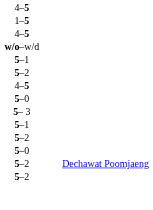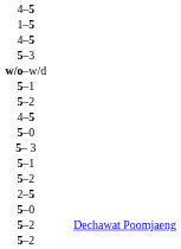 <table width="100%" cellspacing="1">
 <tr>
 <th width=45%></th>
 <th width=10%></th>
 <th width=45%></th>
 </tr>
 <tr>
 <td></td>
 <td align=center>4–<strong>5</strong></td>
 <td><strong></strong></td>
 </tr>
 <tr>
 <td></td>
 <td align=center>1–<strong>5</strong></td>
 <td><strong></strong></td>
 </tr>
 <tr>
 <td></td>
 <td align=center>4–<strong>5</strong></td>
 <td><strong></strong></td>
+</tr>
+<tr>
+<td><strong></strong></td>
+<td align=center><strong>5</strong>–3</td>
+<td></td>
 </tr>
 <tr>
 <td><strong></strong></td>
 <td align=center><strong>w/o</strong>–w/d</td>
 <td></td>
 </tr>
 <tr>
 <td><strong></strong></td>
 <td align=center><strong>5</strong>–1</td>
 <td></td>
 </tr>
 <tr>
 <td><strong></strong></td>
 <td align=center><strong>5</strong>–2</td>
 <td></td>
 </tr>
 <tr>
 <td></td>
 <td align=center>4–<strong>5</strong></td>
 <td><strong></strong></td>
 </tr>
 <tr>
 <td><strong></strong></td>
 <td align=center><strong>5</strong>–0</td>
 <td></td>
 </tr>
 <tr>
 <td><strong></strong></td>
 <td align=center><strong>5</strong>– 3</td>
 <td></td>
 </tr>
 <tr>
 <td><strong></strong></td>
 <td align=center><strong>5</strong>–1</td>
 <td></td>
 </tr>
 <tr>
 <td><strong></strong></td>
 <td align=center><strong>5</strong>–2</td>
 <td></td>
 </tr>
 <tr>
+<td></td>
+<td align=center>2–<strong>5</strong></td>
+<td><strong></strong></td>
+</tr>
+<tr>
 <td><strong></strong></td>
 <td align=center><strong>5</strong>–0</td>
 <td></td>
 </tr>
 <tr>
 <td><strong></strong></td>
 <td align=center><strong>5</strong>–2</td>
 <td> <a href='#'>Dechawat Poomjaeng</a></td>
 </tr>
 <tr>
 <td><strong></strong></td>
 <td align=center><strong>5</strong>–2</td>
 <td></td>
 </tr>
 </table>
